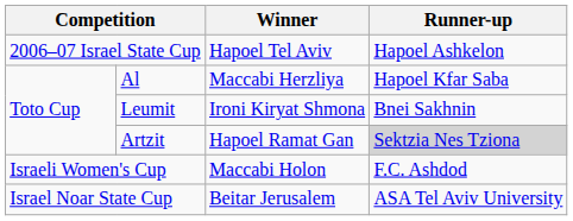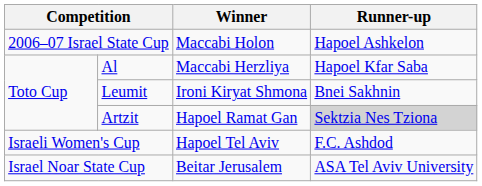 <table class="wikitable">
 <tr>
 <th colspan="2">Competition</th>
 <th>Winner</th>
 <th>Runner-up</th>
 </tr>
 <tr>
 <td colspan="2"><a href='#'>2006–07 Israel State Cup</a></td>
-<td><a href='#'>Hapoel Tel Aviv</a></td>
+<td><a href='#'>Maccabi Holon</a></td>
 <td><a href='#'>Hapoel Ashkelon</a></td>
 </tr>
 <tr>
 <td rowspan="3"><a href='#'>Toto Cup</a></td>
 <td><a href='#'>Al</a></td>
 <td><a href='#'>Maccabi Herzliya</a></td>
 <td><a href='#'>Hapoel Kfar Saba</a></td>
 </tr>
 <tr>
 <td><a href='#'>Leumit</a></td>
 <td><a href='#'>Ironi Kiryat Shmona</a></td>
 <td><a href='#'>Bnei Sakhnin</a></td>
 </tr>
 <tr>
 <td><a href='#'>Artzit</a></td>
 <td><a href='#'>Hapoel Ramat Gan</a></td>
 <td style="background: lightgrey;"><a href='#'>Sektzia Nes Tziona</a></td>
 </tr>
 <tr>
 <td colspan="2"><a href='#'>Israeli Women's Cup</a></td>
-<td><a href='#'>Maccabi Holon</a></td>
+<td><a href='#'>Hapoel Tel Aviv</a></td>
 <td><a href='#'>F.C. Ashdod</a></td>
 </tr>
 <tr>
 <td colspan="2"><a href='#'>Israel Noar State Cup</a></td>
 <td><a href='#'>Beitar Jerusalem</a></td>
 <td><a href='#'>ASA Tel Aviv University</a></td>
 </tr>
 </table>
